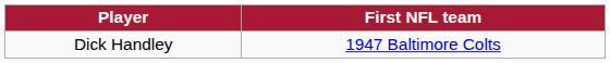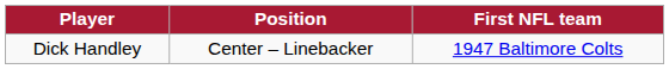 <table class="wikitable" width="65%">
 <tr align="center"  style="background:#A81933;color:#FFFFFF;">
 <td><strong>Player</strong></td>
+<td><strong>Position</strong></td>
 <td><strong>First NFL team</strong></td>
 </tr>
 <tr align="center" bgcolor="">
 <td>Dick Handley</td>
+<td>Center – Linebacker</td>
 <td><a href='#'>1947 Baltimore Colts</a></td>
 </tr>
 </table>
